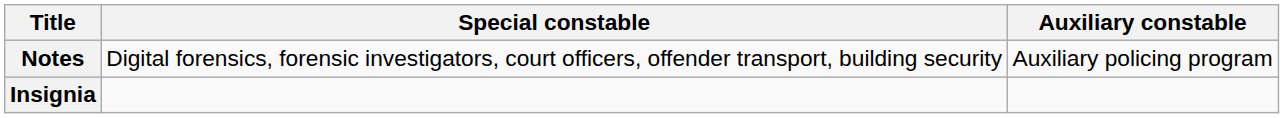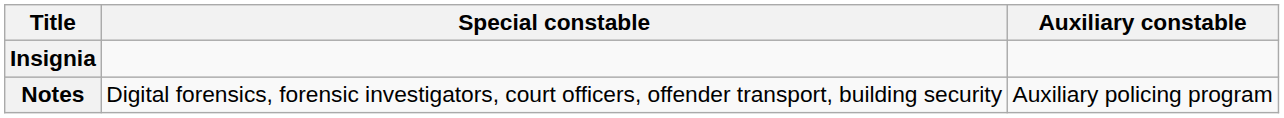 <table class="wikitable">
 <tr>
 <th>Title</th>
 <th>Special constable</th>
 <th>Auxiliary constable</th>
 </tr>
 <tr>
+<th>Insignia</th>
+<td></td>
+<td></td>
+</tr>
+<tr>
 <th>Notes</th>
 <td>Digital forensics, forensic investigators, court officers, offender transport, building security</td>
 <td>Auxiliary policing program</td>
 </tr>
-<tr>
-<th>Insignia</th>
-<td></td>
-<td></td>
-</tr>
 </table>
